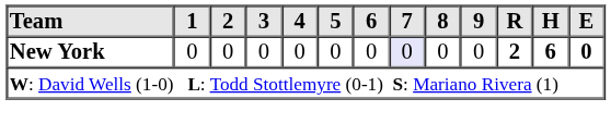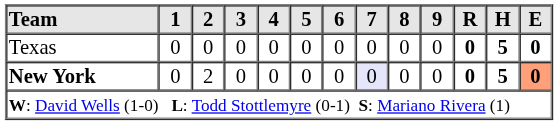 <table border=1 cellspacing=0 width=425 style="margin-left:3em;">
 <tr style="text-align:center; background-color:#e6e6e6;">
 <th align=left width=28%>Team</th>
 <th width=6%>1</th>
 <th width=6%>2</th>
 <th width=6%>3</th>
 <th width=6%>4</th>
 <th width=6%>5</th>
 <th width=6%>6</th>
 <th width=6%>7</th>
 <th width=6%>8</th>
 <th width=6%>9</th>
 <th width=6%>R</th>
 <th width=6%>H</th>
 <th width=6%>E</th>
 </tr>
 <tr style="text-align:center;">
+<td align=left>Texas</td>
+<td>0</td>
+<td>0</td>
+<td>0</td>
+<td>0</td>
+<td>0</td>
+<td>0</td>
+<td>0</td>
+<td>0</td>
+<td>0</td>
+<td><strong>0</strong></td>
+<td><strong>5</strong></td>
+<td><strong>0</strong></td>
+</tr>
+<tr style="text-align:center;">
 <td align=left><strong>New York</strong></td>
 <td>0</td>
-<td>0</td>
+<td>2</td>
 <td>0</td>
 <td>0</td>
 <td>0</td>
 <td>0</td>
 <td style="background: lavender;">0</td>
 <td>0</td>
 <td>0</td>
-<td><strong>2</strong></td>
-<td><strong>6</strong></td>
 <td><strong>0</strong></td>
+<td><strong>5</strong></td>
+<td style="background: lightsalmon;"><strong>0</strong></td>
 </tr>
 <tr style="text-align:left;">
 <td colspan=13><small><strong>W</strong>: <a href='#'>David Wells</a> (1-0)   <strong>L</strong>: <a href='#'>Todd Stottlemyre</a> (0-1)  <strong>S</strong>: <a href='#'>Mariano Rivera</a> (1)</small></td>
 </tr>
 <tr style="text-align:left;">
 </tr>
 </table>
